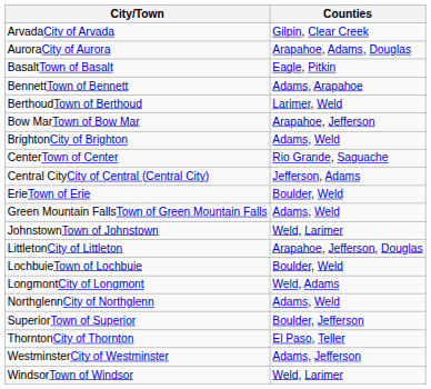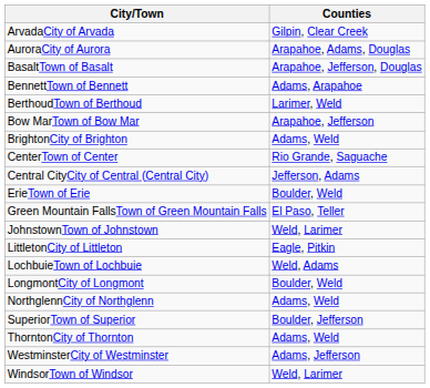 <table class="wikitable sortable sortable">
 <tr>
 <th>City/Town</th>
 <th>Counties</th>
 </tr>
 <tr>
 <td><span>Arvada</span><a href='#'>City of Arvada</a></td>
 <td><a href='#'>Gilpin</a>, <a href='#'>Clear Creek</a></td>
 </tr>
 <tr>
 <td><span>Aurora</span><a href='#'>City of Aurora</a></td>
 <td><a href='#'>Arapahoe</a>, <a href='#'>Adams</a>, <a href='#'>Douglas</a></td>
 </tr>
 <tr>
 <td><span>Basalt</span><a href='#'>Town of Basalt</a></td>
-<td><a href='#'>Eagle</a>, <a href='#'>Pitkin</a></td>
+<td><a href='#'>Arapahoe</a>, <a href='#'>Jefferson</a>, <a href='#'>Douglas</a></td>
 </tr>
 <tr>
 <td><span>Bennett</span><a href='#'>Town of Bennett</a></td>
 <td><a href='#'>Adams</a>, <a href='#'>Arapahoe</a></td>
 </tr>
 <tr>
 <td><span>Berthoud</span><a href='#'>Town of Berthoud</a></td>
 <td><a href='#'>Larimer</a>, <a href='#'>Weld</a></td>
 </tr>
 <tr>
 <td><span>Bow Mar</span><a href='#'>Town of Bow Mar</a></td>
 <td><a href='#'>Arapahoe</a>, <a href='#'>Jefferson</a></td>
 </tr>
 <tr>
 <td><span>Brighton</span><a href='#'>City of Brighton</a></td>
 <td><a href='#'>Adams</a>, <a href='#'>Weld</a></td>
 </tr>
 <tr>
 <td><span>Center</span><a href='#'>Town of Center</a></td>
 <td><a href='#'>Rio Grande</a>, <a href='#'>Saguache</a></td>
 </tr>
 <tr>
 <td><span>Central City</span><a href='#'>City of Central (Central City)</a></td>
 <td><a href='#'>Jefferson</a>, <a href='#'>Adams</a></td>
 </tr>
 <tr>
 <td><span>Erie</span><a href='#'>Town of Erie</a></td>
 <td><a href='#'>Boulder</a>, <a href='#'>Weld</a></td>
 </tr>
 <tr>
 <td><span>Green Mountain Falls</span><a href='#'>Town of Green Mountain Falls</a></td>
-<td><a href='#'>Adams</a>, <a href='#'>Weld</a></td>
+<td><a href='#'>El Paso</a>, <a href='#'>Teller</a></td>
 </tr>
 <tr>
 <td><span>Johnstown</span><a href='#'>Town of Johnstown</a></td>
 <td><a href='#'>Weld</a>, <a href='#'>Larimer</a></td>
 </tr>
 <tr>
 <td><span>Littleton</span><a href='#'>City of Littleton</a></td>
-<td><a href='#'>Arapahoe</a>, <a href='#'>Jefferson</a>, <a href='#'>Douglas</a></td>
+<td><a href='#'>Eagle</a>, <a href='#'>Pitkin</a></td>
 </tr>
 <tr>
 <td><span>Lochbuie</span><a href='#'>Town of Lochbuie</a></td>
-<td><a href='#'>Boulder</a>, <a href='#'>Weld</a></td>
+<td><a href='#'>Weld</a>, <a href='#'>Adams</a></td>
 </tr>
 <tr>
 <td><span>Longmont</span><a href='#'>City of Longmont</a></td>
-<td><a href='#'>Weld</a>, <a href='#'>Adams</a></td>
+<td><a href='#'>Boulder</a>, <a href='#'>Weld</a></td>
 </tr>
 <tr>
 <td><span>Northglenn</span><a href='#'>City of Northglenn</a></td>
 <td><a href='#'>Adams</a>, <a href='#'>Weld</a></td>
 </tr>
 <tr>
 <td><span>Superior</span><a href='#'>Town of Superior</a></td>
 <td><a href='#'>Boulder</a>, <a href='#'>Jefferson</a></td>
 </tr>
 <tr>
 <td><span>Thornton</span><a href='#'>City of Thornton</a></td>
-<td><a href='#'>El Paso</a>, <a href='#'>Teller</a></td>
+<td><a href='#'>Adams</a>, <a href='#'>Weld</a></td>
 </tr>
 <tr>
 <td><span>Westminster</span><a href='#'>City of Westminster</a></td>
 <td><a href='#'>Adams</a>, <a href='#'>Jefferson</a></td>
 </tr>
 <tr>
 <td><span>Windsor</span><a href='#'>Town of Windsor</a></td>
 <td><a href='#'>Weld</a>, <a href='#'>Larimer</a></td>
 </tr>
 </table>
